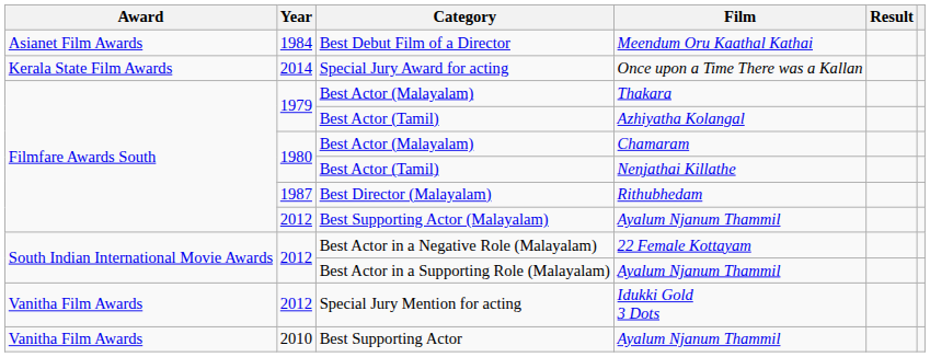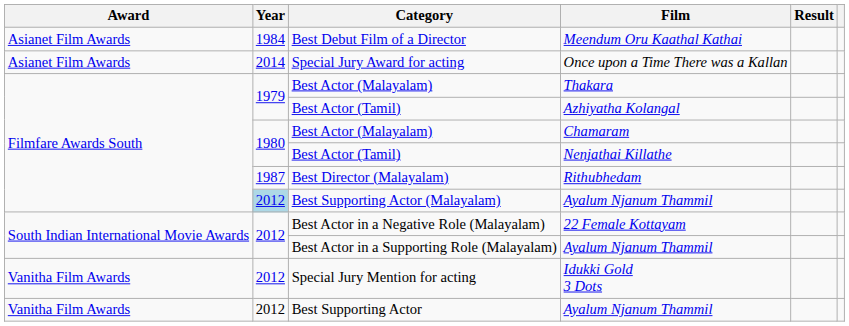 <table class="wikitable">
 <tr>
 <th>Award</th>
 <th>Year</th>
 <th>Category</th>
 <th>Film</th>
 <th>Result</th>
 <th></th>
 </tr>
 <tr>
 <td><a href='#'>Asianet Film Awards</a></td>
 <td><a href='#'>1984</a></td>
 <td><a href='#'>Best Debut Film of a Director</a></td>
 <td><em><a href='#'>Meendum Oru Kaathal Kathai</a></em></td>
 <td></td>
 <td></td>
 </tr>
 <tr>
-<td><a href='#'>Kerala State Film Awards</a></td>
+<td><a href='#'>Asianet Film Awards</a></td>
 <td><a href='#'>2014</a></td>
 <td><a href='#'>Special Jury Award for acting</a></td>
 <td><em>Once upon a Time There was a Kallan</em></td>
 <td></td>
 <td></td>
 </tr>
 <tr>
 <td rowspan="6"><a href='#'>Filmfare Awards South</a></td>
 <td rowspan="2"><a href='#'>1979</a></td>
 <td><a href='#'>Best Actor (Malayalam)</a></td>
 <td><em><a href='#'>Thakara</a></em></td>
 <td></td>
 <td></td>
 </tr>
 <tr>
 <td><a href='#'>Best Actor (Tamil)</a></td>
 <td><em><a href='#'>Azhiyatha Kolangal</a></em></td>
 <td></td>
 <td></td>
 </tr>
 <tr>
 <td rowspan="2"><a href='#'>1980</a></td>
 <td><a href='#'>Best Actor (Malayalam)</a></td>
 <td><em><a href='#'>Chamaram</a></em></td>
 <td></td>
 <td></td>
 </tr>
 <tr>
 <td><a href='#'>Best Actor (Tamil)</a></td>
 <td><em><a href='#'>Nenjathai Killathe</a></em></td>
 <td></td>
 <td></td>
 </tr>
 <tr>
 <td><a href='#'>1987</a></td>
 <td><a href='#'>Best Director (Malayalam)</a></td>
 <td><em><a href='#'>Rithubhedam</a></em></td>
 <td></td>
 <td></td>
 </tr>
 <tr>
-<td><a href='#'>2012</a></td>
+<td style="background: lightblue;"><a href='#'>2012</a></td>
 <td><a href='#'>Best Supporting Actor (Malayalam)</a></td>
 <td><em><a href='#'>Ayalum Njanum Thammil</a></em></td>
 <td></td>
 <td></td>
 </tr>
 <tr>
 <td rowspan="2"><a href='#'>South Indian International Movie Awards</a></td>
 <td rowspan="2"><a href='#'>2012</a></td>
 <td>Best Actor in a Negative Role (Malayalam)</td>
 <td><em><a href='#'>22 Female Kottayam</a></em></td>
 <td></td>
 <td></td>
 </tr>
 <tr>
 <td>Best Actor in a Supporting Role (Malayalam)</td>
 <td><em><a href='#'>Ayalum Njanum Thammil</a></em></td>
 <td></td>
 <td></td>
 </tr>
 <tr>
 <td><a href='#'>Vanitha Film Awards</a></td>
 <td><a href='#'>2012</a></td>
 <td>Special Jury Mention for acting</td>
 <td><em><a href='#'>Idukki Gold</a></em> <br> <em><a href='#'>3 Dots</a></em></td>
 <td></td>
 <td></td>
 </tr>
 <tr>
 <td><a href='#'>Vanitha Film Awards</a></td>
-<td>2010</td>
+<td>2012</td>
 <td>Best Supporting Actor</td>
 <td><em><a href='#'>Ayalum Njanum Thammil</a></em></td>
 <td></td>
 <td></td>
 </tr>
 </table>
